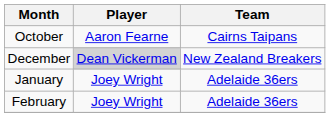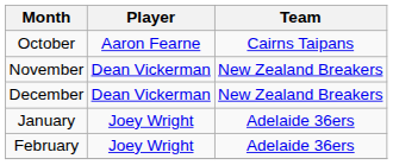 <table class="wikitable" style="text-align:center">
 <tr>
 <th>Month</th>
 <th>Player</th>
 <th>Team</th>
 </tr>
 <tr>
 <td>October</td>
 <td><a href='#'>Aaron Fearne</a></td>
 <td><a href='#'>Cairns Taipans</a></td>
 </tr>
 <tr>
+<td>November</td>
+<td><a href='#'>Dean Vickerman</a></td>
+<td><a href='#'>New Zealand Breakers</a></td>
+</tr>
+<tr>
 <td>December</td>
-<td style="background: lightgrey;"><a href='#'>Dean Vickerman</a></td>
+<td><a href='#'>Dean Vickerman</a></td>
 <td><a href='#'>New Zealand Breakers</a></td>
 </tr>
 <tr>
 <td>January</td>
 <td><a href='#'>Joey Wright</a></td>
 <td><a href='#'>Adelaide 36ers</a></td>
 </tr>
 <tr>
 <td>February</td>
 <td><a href='#'>Joey Wright</a></td>
 <td><a href='#'>Adelaide 36ers</a></td>
 </tr>
 <tr>
 </tr>
 </table>
